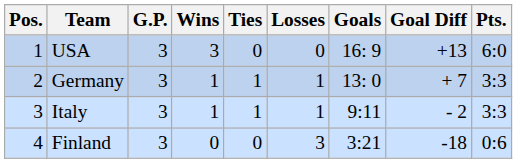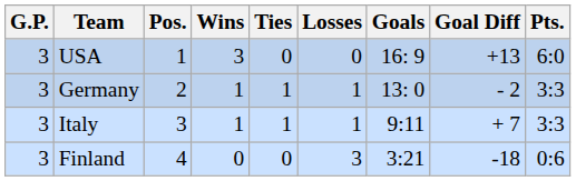 <table class="wikitable">
 <tr>
+<th>G.P.</th>
+<th>Team</th>
 <th>Pos.</th>
-<th>Team</th>
-<th>G.P.</th>
 <th>Wins</th>
 <th>Ties</th>
 <th>Losses</th>
 <th>Goals</th>
 <th>Goal Diff</th>
 <th>Pts.</th>
 </tr>
 <tr bgcolor="#BCD2EE" align="right">
+<td>3</td>
+<td align="left"> USA</td>
 <td>1</td>
-<td align="left"> USA</td>
-<td>3</td>
 <td>3</td>
 <td>0</td>
 <td>0</td>
 <td>16: 9</td>
 <td>+13</td>
 <td>6:0</td>
 </tr>
 <tr bgcolor="#BCD2EE" align="right">
+<td>3</td>
+<td align="left"> Germany</td>
 <td>2</td>
-<td align="left"> Germany</td>
-<td>3</td>
 <td>1</td>
 <td>1</td>
 <td>1</td>
 <td>13: 0</td>
-<td>+ 7</td>
+<td>- 2</td>
 <td>3:3</td>
 </tr>
 <tr bgcolor="#CAE1FF" align="right">
 <td>3</td>
 <td align="left"> Italy</td>
 <td>3</td>
 <td>1</td>
 <td>1</td>
 <td>1</td>
 <td>9:11</td>
-<td>- 2</td>
+<td>+ 7</td>
 <td>3:3</td>
 </tr>
 <tr bgcolor="#CAE1FF" align="right">
+<td>3</td>
+<td align="left"> Finland</td>
 <td>4</td>
-<td align="left"> Finland</td>
-<td>3</td>
 <td>0</td>
 <td>0</td>
 <td>3</td>
 <td>3:21</td>
 <td>-18</td>
 <td>0:6</td>
 </tr>
 </table>
